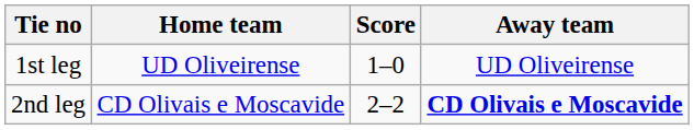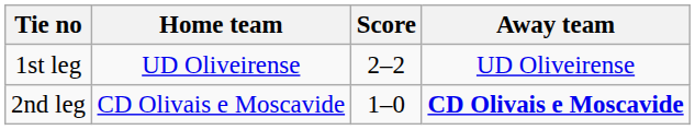 <table class="wikitable" style="text-align:center">
 <tr>
 <th style= width="60px">Tie no</th>
 <th style= width="150px">Home team</th>
 <th style= width="60px">Score</th>
 <th style= width="150px">Away team</th>
 </tr>
 <tr>
 <td>1st leg</td>
 <td><a href='#'>UD Oliveirense</a></td>
-<td>1–0</td>
+<td>2–2</td>
 <td><a href='#'>UD Oliveirense</a></td>
 </tr>
 <tr>
 <td>2nd leg</td>
 <td><a href='#'>CD Olivais e Moscavide</a></td>
-<td>2–2</td>
+<td>1–0</td>
 <td><strong><a href='#'>CD Olivais e Moscavide</a></strong></td>
 </tr>
 </table>
